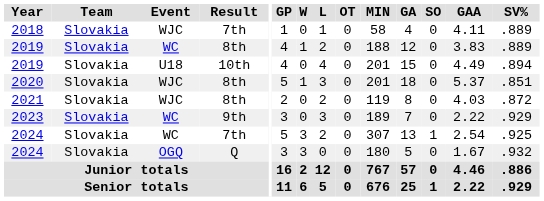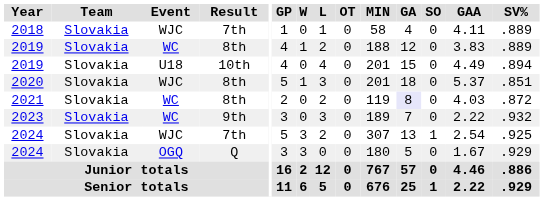 <table border="0" cellpadding="1" cellspacing="0" ID="Table3" style="text-align:center; width:40em">
 <tr ALIGN="center" bgcolor="#e0e0e0">
 <th>Year</th>
 <th>Team</th>
 <th>Event</th>
 <th>Result</th>
 <th rowspan="99" bgcolor="#ffffff"></th>
 <th>GP</th>
 <th>W</th>
 <th>L</th>
 <th>OT</th>
 <th>MIN</th>
 <th>GA</th>
 <th>SO</th>
 <th>GAA</th>
 <th>SV%</th>
 </tr>
 <tr>
 <td><a href='#'>2018</a></td>
 <td><a href='#'>Slovakia</a></td>
 <td>WJC</td>
 <td>7th</td>
 <td>1</td>
 <td>0</td>
 <td>1</td>
 <td>0</td>
 <td>58</td>
 <td>4</td>
 <td>0</td>
 <td>4.11</td>
 <td>.889</td>
 </tr>
 <tr bgcolor="#f0f0f0">
 <td><a href='#'>2019</a></td>
 <td><a href='#'>Slovakia</a></td>
 <td><a href='#'>WC</a></td>
 <td>8th</td>
 <td>4</td>
 <td>1</td>
 <td>2</td>
 <td>0</td>
 <td>188</td>
 <td>12</td>
 <td>0</td>
 <td>3.83</td>
 <td>.889</td>
 </tr>
 <tr ALIGN="center">
 <td><a href='#'>2019</a></td>
 <td>Slovakia</td>
 <td>U18</td>
 <td>10th</td>
 <td>4</td>
 <td>0</td>
 <td>4</td>
 <td>0</td>
 <td>201</td>
 <td>15</td>
 <td>0</td>
 <td>4.49</td>
 <td>.894</td>
 </tr>
 <tr ALIGN="center" bgcolor="#f0f0f0">
 <td><a href='#'>2020</a></td>
 <td>Slovakia</td>
 <td>WJC</td>
 <td>8th</td>
 <td>5</td>
 <td>1</td>
 <td>3</td>
 <td>0</td>
 <td>201</td>
 <td>18</td>
 <td>0</td>
 <td>5.37</td>
 <td>.851</td>
 </tr>
 <tr ALIGN="center">
 <td><a href='#'>2021</a></td>
 <td>Slovakia</td>
-<td>WJC</td>
+<td><a href='#'>WC</a></td>
 <td>8th</td>
 <td>2</td>
 <td>0</td>
 <td>2</td>
 <td>0</td>
 <td>119</td>
-<td>8</td>
+<td style="background: lavender;">8</td>
 <td>0</td>
 <td>4.03</td>
 <td>.872</td>
 </tr>
 <tr ALIGN="center"  bgcolor="#f0f0f0">
 <td><a href='#'>2023</a></td>
 <td><a href='#'>Slovakia</a></td>
 <td><a href='#'>WC</a></td>
 <td>9th</td>
 <td>3</td>
 <td>0</td>
 <td>3</td>
 <td>0</td>
 <td>189</td>
 <td>7</td>
 <td>0</td>
 <td>2.22</td>
-<td>.929</td>
+<td>.932</td>
 </tr>
 <tr ALIGN="center">
 <td><a href='#'>2024</a></td>
 <td>Slovakia</td>
-<td>WC</td>
+<td>WJC</td>
 <td>7th</td>
 <td>5</td>
 <td>3</td>
 <td>2</td>
 <td>0</td>
 <td>307</td>
 <td>13</td>
 <td>1</td>
 <td>2.54</td>
 <td>.925</td>
 </tr>
 <tr ALIGN="center"  bgcolor="#f0f0f0">
 <td><a href='#'>2024</a></td>
 <td>Slovakia</td>
 <td><a href='#'>OGQ</a></td>
 <td>Q</td>
 <td>3</td>
 <td>3</td>
 <td>0</td>
 <td>0</td>
 <td>180</td>
 <td>5</td>
 <td>0</td>
 <td>1.67</td>
-<td>.932</td>
+<td>.929</td>
 </tr>
 <tr ALIGN="center" bgcolor="#e0e0e0">
 <th colspan=4>Junior totals</th>
 <th>16</th>
 <th>2</th>
 <th>12</th>
 <th>0</th>
 <th>767</th>
 <th>57</th>
 <th>0</th>
 <th>4.46</th>
 <th>.886</th>
 </tr>
 <tr ALIGN="center" bgcolor="#e0e0e0">
 <th colspan=4>Senior totals</th>
 <th>11</th>
 <th>6</th>
 <th>5</th>
 <th>0</th>
 <th>676</th>
 <th>25</th>
 <th>1</th>
 <th>2.22</th>
 <th>.929</th>
 </tr>
 </table>
